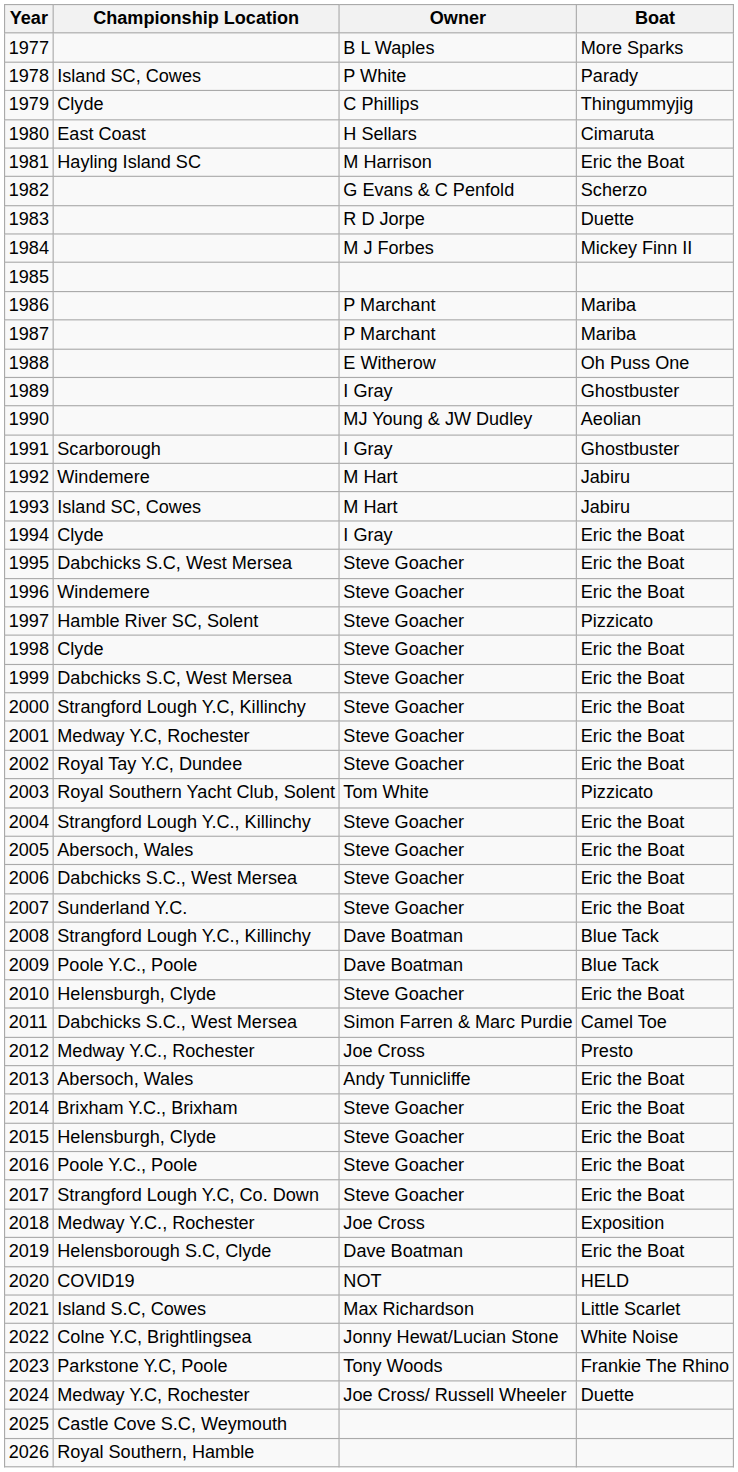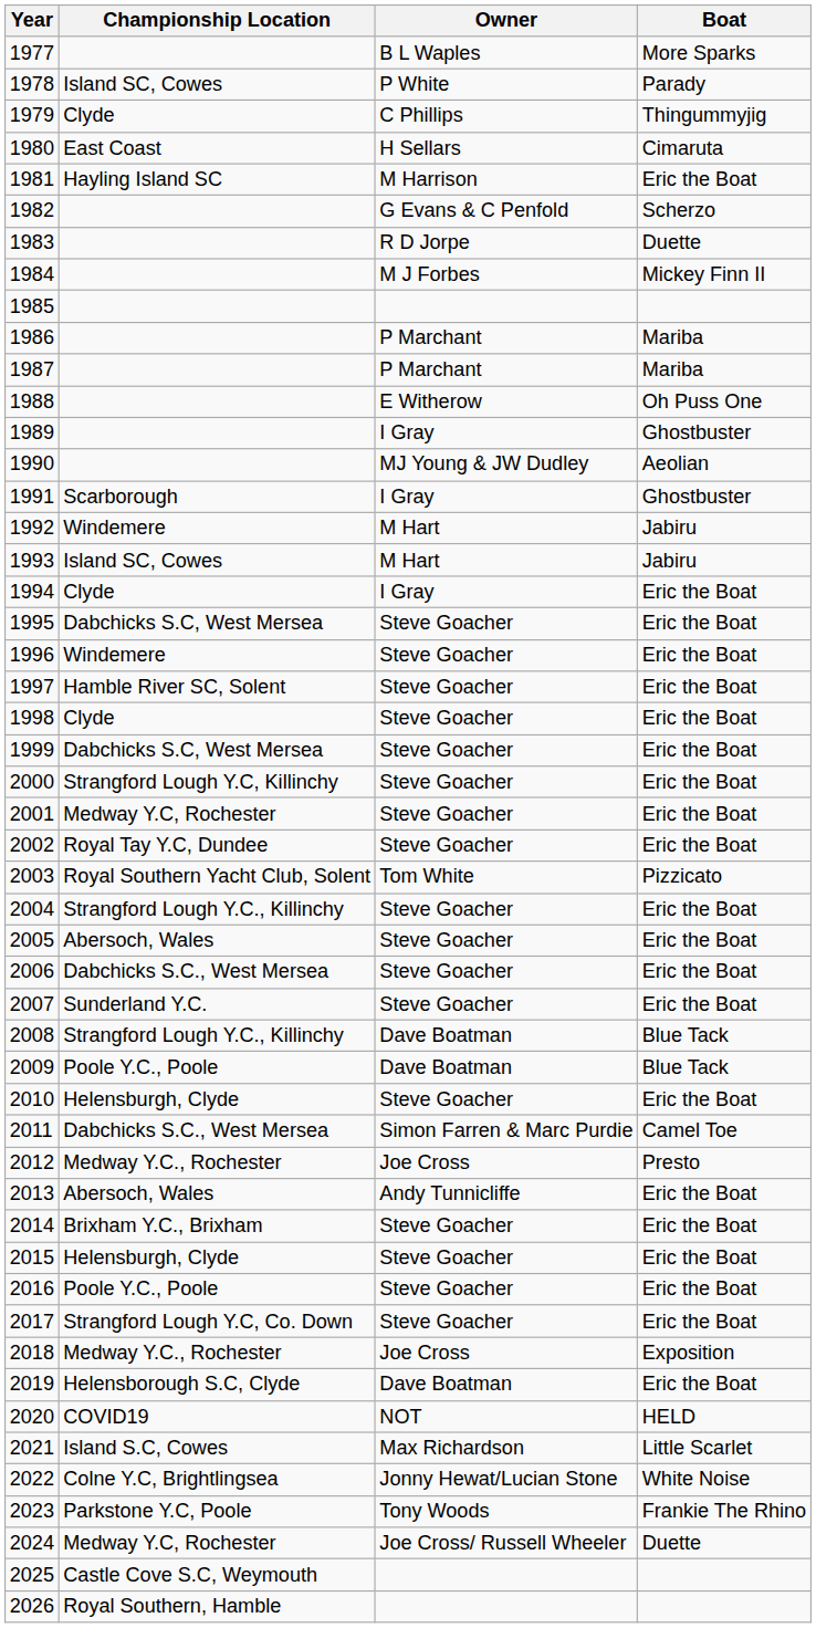 <table class="wikitable">
 <tr>
 <th>Year</th>
 <th>Championship Location</th>
 <th>Owner</th>
 <th>Boat</th>
 </tr>
 <tr>
 <td>1977</td>
 <td></td>
 <td>B L Waples</td>
 <td>More Sparks</td>
 </tr>
 <tr>
 <td>1978</td>
 <td>Island SC, Cowes</td>
 <td>P White</td>
 <td>Parady</td>
 </tr>
 <tr>
 <td>1979</td>
 <td>Clyde</td>
 <td>C Phillips</td>
 <td>Thingummyjig</td>
 </tr>
 <tr>
 <td>1980</td>
 <td>East Coast</td>
 <td>H Sellars</td>
 <td>Cimaruta</td>
 </tr>
 <tr>
 <td>1981</td>
 <td>Hayling Island SC</td>
 <td>M Harrison</td>
 <td>Eric the Boat</td>
 </tr>
 <tr>
 <td>1982</td>
 <td></td>
 <td>G Evans & C Penfold</td>
 <td>Scherzo</td>
 </tr>
 <tr>
 <td>1983</td>
 <td></td>
 <td>R D Jorpe</td>
 <td>Duette</td>
 </tr>
 <tr>
 <td>1984</td>
 <td></td>
 <td>M J Forbes</td>
 <td>Mickey Finn II</td>
 </tr>
 <tr>
 <td>1985</td>
 <td></td>
 <td></td>
 <td></td>
 </tr>
 <tr>
 <td>1986</td>
 <td></td>
 <td>P Marchant</td>
 <td>Mariba</td>
 </tr>
 <tr>
 <td>1987</td>
 <td></td>
 <td>P Marchant</td>
 <td>Mariba</td>
 </tr>
 <tr>
 <td>1988</td>
 <td></td>
 <td>E Witherow</td>
 <td>Oh Puss One</td>
 </tr>
 <tr>
 <td>1989</td>
 <td></td>
 <td>I Gray</td>
 <td>Ghostbuster</td>
 </tr>
 <tr>
 <td>1990</td>
 <td></td>
 <td>MJ Young & JW Dudley</td>
 <td>Aeolian</td>
 </tr>
 <tr>
 <td>1991</td>
 <td>Scarborough</td>
 <td>I Gray</td>
 <td>Ghostbuster</td>
 </tr>
 <tr>
 <td>1992</td>
 <td>Windemere</td>
 <td>M Hart</td>
 <td>Jabiru</td>
 </tr>
 <tr>
 <td>1993</td>
 <td>Island SC, Cowes</td>
 <td>M Hart</td>
 <td>Jabiru</td>
 </tr>
 <tr>
 <td>1994</td>
 <td>Clyde</td>
 <td>I Gray</td>
 <td>Eric the Boat</td>
 </tr>
 <tr>
 <td>1995</td>
 <td>Dabchicks S.C, West Mersea</td>
 <td>Steve Goacher</td>
 <td>Eric the Boat</td>
 </tr>
 <tr>
 <td>1996</td>
 <td>Windemere</td>
 <td>Steve Goacher</td>
 <td>Eric the Boat</td>
 </tr>
 <tr>
 <td>1997</td>
 <td>Hamble River SC, Solent</td>
 <td>Steve Goacher</td>
-<td>Pizzicato</td>
+<td>Eric the Boat</td>
 </tr>
 <tr>
 <td>1998</td>
 <td>Clyde</td>
 <td>Steve Goacher</td>
 <td>Eric the Boat</td>
 </tr>
 <tr>
 <td>1999</td>
 <td>Dabchicks S.C, West Mersea</td>
 <td>Steve Goacher</td>
 <td>Eric the Boat</td>
 </tr>
 <tr>
 <td>2000</td>
 <td>Strangford Lough Y.C, Killinchy</td>
 <td>Steve Goacher</td>
 <td>Eric the Boat</td>
 </tr>
 <tr>
 <td>2001</td>
 <td>Medway Y.C, Rochester</td>
 <td>Steve Goacher</td>
 <td>Eric the Boat</td>
 </tr>
 <tr>
 <td>2002</td>
 <td>Royal Tay Y.C, Dundee</td>
 <td>Steve Goacher</td>
 <td>Eric the Boat</td>
 </tr>
 <tr>
 <td>2003</td>
 <td>Royal Southern Yacht Club, Solent</td>
 <td>Tom White</td>
 <td>Pizzicato</td>
 </tr>
 <tr>
 <td>2004</td>
 <td>Strangford Lough Y.C., Killinchy</td>
 <td>Steve Goacher</td>
 <td>Eric the Boat</td>
 </tr>
 <tr>
 <td>2005</td>
 <td>Abersoch, Wales</td>
 <td>Steve Goacher</td>
 <td>Eric the Boat</td>
 </tr>
 <tr>
 <td>2006</td>
 <td>Dabchicks S.C., West Mersea</td>
 <td>Steve Goacher</td>
 <td>Eric the Boat</td>
 </tr>
 <tr>
 <td>2007</td>
 <td>Sunderland Y.C.</td>
 <td>Steve Goacher</td>
 <td>Eric the Boat</td>
 </tr>
 <tr>
 <td>2008</td>
 <td>Strangford Lough Y.C., Killinchy</td>
 <td>Dave Boatman</td>
 <td>Blue Tack</td>
 </tr>
 <tr>
 <td>2009</td>
 <td>Poole Y.C., Poole</td>
 <td>Dave Boatman</td>
 <td>Blue Tack</td>
 </tr>
 <tr>
 <td>2010</td>
 <td>Helensburgh, Clyde</td>
 <td>Steve Goacher</td>
 <td>Eric the Boat</td>
 </tr>
 <tr>
 <td>2011</td>
 <td>Dabchicks S.C., West Mersea</td>
 <td>Simon Farren & Marc Purdie</td>
 <td>Camel Toe</td>
 </tr>
 <tr>
 <td>2012</td>
 <td>Medway Y.C., Rochester</td>
 <td>Joe Cross</td>
 <td>Presto</td>
 </tr>
 <tr>
 <td>2013</td>
 <td>Abersoch, Wales</td>
 <td>Andy Tunnicliffe</td>
 <td>Eric the Boat</td>
 </tr>
 <tr>
 <td>2014</td>
 <td>Brixham Y.C., Brixham</td>
 <td>Steve Goacher</td>
 <td>Eric the Boat</td>
 </tr>
 <tr>
 <td>2015</td>
 <td>Helensburgh, Clyde</td>
 <td>Steve Goacher</td>
 <td>Eric the Boat</td>
 </tr>
 <tr>
 <td>2016</td>
 <td>Poole Y.C., Poole</td>
 <td>Steve Goacher</td>
 <td>Eric the Boat</td>
 </tr>
 <tr>
 <td>2017</td>
 <td>Strangford Lough Y.C, Co. Down</td>
 <td>Steve Goacher</td>
 <td>Eric the Boat</td>
 </tr>
 <tr>
 <td>2018</td>
 <td>Medway Y.C., Rochester</td>
 <td>Joe Cross</td>
 <td>Exposition</td>
 </tr>
 <tr>
 <td>2019</td>
 <td>Helensborough S.C, Clyde</td>
 <td>Dave Boatman</td>
 <td>Eric the Boat</td>
 </tr>
 <tr>
 <td>2020</td>
 <td>COVID19</td>
 <td>NOT</td>
 <td>HELD</td>
 </tr>
 <tr>
 <td>2021</td>
 <td>Island S.C, Cowes</td>
 <td>Max Richardson</td>
 <td>Little Scarlet</td>
 </tr>
 <tr>
 <td>2022</td>
 <td>Colne Y.C, Brightlingsea</td>
 <td>Jonny Hewat/Lucian Stone</td>
 <td>White Noise</td>
 </tr>
 <tr>
 <td>2023</td>
 <td>Parkstone Y.C, Poole</td>
 <td>Tony Woods</td>
 <td>Frankie The Rhino</td>
 </tr>
 <tr>
 <td>2024</td>
 <td>Medway Y.C, Rochester</td>
 <td>Joe Cross/ Russell Wheeler</td>
 <td>Duette</td>
 </tr>
 <tr>
 <td>2025</td>
 <td>Castle Cove S.C, Weymouth</td>
 <td></td>
 <td></td>
 </tr>
 <tr>
 <td>2026</td>
 <td>Royal Southern, Hamble</td>
 <td></td>
 <td></td>
 </tr>
 </table>
